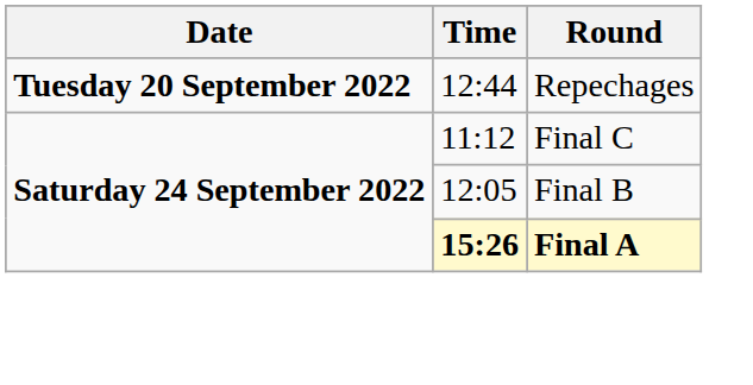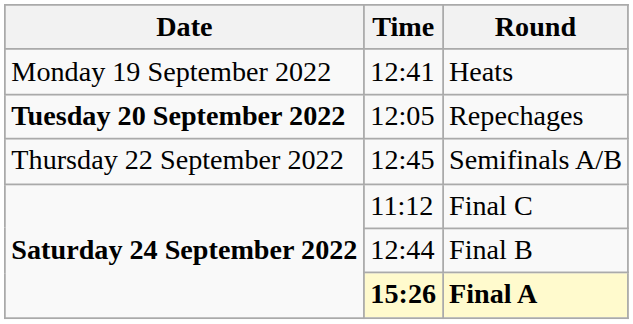 <table class="wikitable">
 <tr>
 <th>Date</th>
 <th>Time</th>
 <th>Round</th>
 </tr>
 <tr>
+<td>Monday 19 September 2022</td>
+<td>12:41</td>
+<td>Heats</td>
+</tr>
+<tr>
 <td><strong>Tuesday 20 September 2022</strong></td>
-<td>12:44</td>
+<td>12:05</td>
 <td>Repechages</td>
+</tr>
+<tr>
+<td>Thursday 22 September 2022</td>
+<td>12:45</td>
+<td>Semifinals A/B</td>
 </tr>
 <tr>
 <td rowspan=3><strong>Saturday 24 September 2022</strong></td>
 <td>11:12</td>
 <td>Final C</td>
 </tr>
 <tr>
-<td>12:05</td>
+<td>12:44</td>
 <td>Final B</td>
 </tr>
 <tr>
 <td style=background:lemonchiffon><strong>15:26</strong></td>
 <td style=background:lemonchiffon><strong>Final A</strong></td>
 </tr>
 </table>
